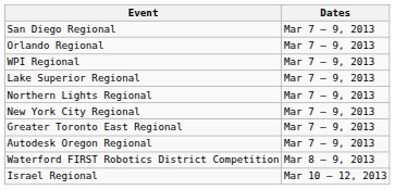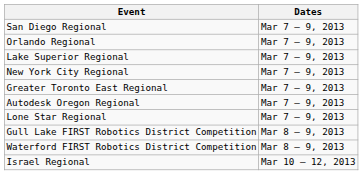 <table class="wikitable">
 <tr>
 <th>Event</th>
 <th>Dates</th>
 </tr>
 <tr>
 <td>San Diego Regional</td>
 <td>Mar 7 – 9, 2013</td>
 </tr>
 <tr>
 <td>Orlando Regional</td>
 <td>Mar 7 – 9, 2013</td>
 </tr>
 <tr>
-<td>WPI Regional</td>
-<td>Mar 7 – 9, 2013</td>
-</tr>
-<tr>
 <td>Lake Superior Regional</td>
-<td>Mar 7 – 9, 2013</td>
-</tr>
-<tr>
-<td>Northern Lights Regional</td>
 <td>Mar 7 – 9, 2013</td>
 </tr>
 <tr>
 <td>New York City Regional</td>
 <td>Mar 7 – 9, 2013</td>
 </tr>
 <tr>
 <td>Greater Toronto East Regional</td>
 <td>Mar 7 – 9, 2013</td>
 </tr>
 <tr>
 <td>Autodesk Oregon Regional</td>
 <td>Mar 7 – 9, 2013</td>
 </tr>
 <tr>
+<td>Lone Star Regional</td>
+<td>Mar 7 – 9, 2013</td>
+</tr>
+<tr>
+<td>Gull Lake FIRST Robotics District Competition</td>
+<td>Mar 8 – 9, 2013</td>
+</tr>
+<tr>
 <td>Waterford FIRST Robotics District Competition</td>
 <td>Mar 8 – 9, 2013</td>
 </tr>
 <tr>
 <td>Israel Regional</td>
 <td>Mar 10 – 12, 2013</td>
 </tr>
 </table>
